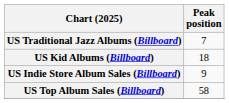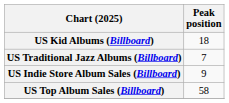 <table class="wikitable sortable plainrowheaders" style="text-align:center">
 <tr>
 <th scope="col">Chart (2025)</th>
 <th scope="col">Peak<br> position</th>
 </tr>
 <tr>
+<th scope="row">US Kid Albums (<em><a href='#'>Billboard</a></em>)</th>
+<td>18</td>
+</tr>
+<tr>
 <th scope="row">US Traditional Jazz Albums (<em><a href='#'>Billboard</a></em>)</th>
 <td>7</td>
-</tr>
-<tr>
-<th scope="row">US Kid Albums (<em><a href='#'>Billboard</a></em>)</th>
-<td>18</td>
 </tr>
 <tr>
 <th scope="row">US Indie Store Album Sales (<em><a href='#'>Billboard</a></em>)</th>
 <td>9</td>
 </tr>
 <tr>
 <th scope="row">US Top Album Sales (<em><a href='#'>Billboard</a></em>)</th>
 <td>58</td>
 </tr>
 <tr>
 </tr>
 <tr>
 </tr>
 <tr>
 </tr>
 </table>
